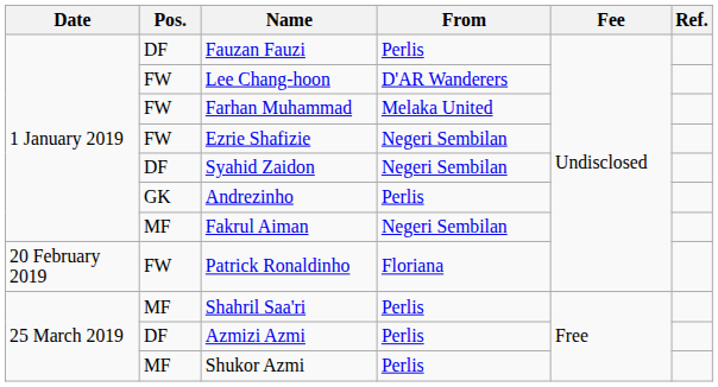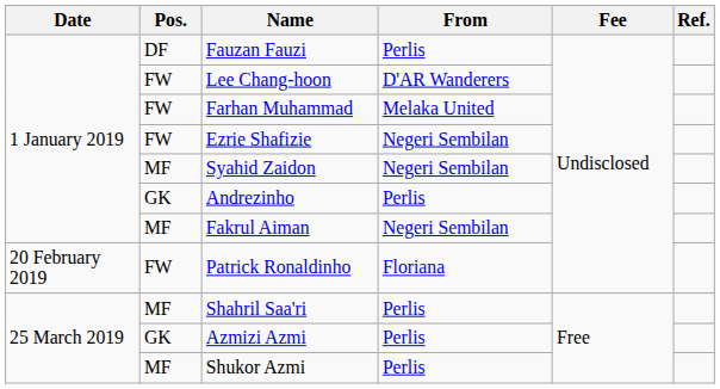 <table class="wikitable">
 <tr>
 <th style="width:120px">Date</th>
 <th style="width:50px">Pos.</th>
 <th style="width:160px">Name</th>
 <th style="width:160px">From</th>
 <th style="width:100px">Fee</th>
 <th style="width:20px">Ref.</th>
 </tr>
 <tr>
 <td rowspan=7>1 January 2019</td>
 <td>DF</td>
 <td> <a href='#'>Fauzan Fauzi</a></td>
 <td> <a href='#'>Perlis</a></td>
 <td rowspan=8>Undisclosed</td>
 <td></td>
 </tr>
 <tr>
 <td>FW</td>
 <td> <a href='#'>Lee Chang-hoon</a></td>
 <td> <a href='#'>D'AR Wanderers</a></td>
 <td></td>
 </tr>
 <tr>
 <td>FW</td>
 <td> <a href='#'>Farhan Muhammad</a></td>
 <td> <a href='#'>Melaka United</a></td>
 <td></td>
 </tr>
 <tr>
 <td>FW</td>
 <td> <a href='#'>Ezrie Shafizie</a></td>
 <td> <a href='#'>Negeri Sembilan</a></td>
 <td></td>
 </tr>
 <tr>
-<td>DF</td>
+<td>MF</td>
 <td> <a href='#'>Syahid Zaidon</a></td>
 <td> <a href='#'>Negeri Sembilan</a></td>
 <td></td>
 </tr>
 <tr>
 <td>GK</td>
 <td> <a href='#'>Andrezinho</a></td>
 <td> <a href='#'>Perlis</a></td>
 <td></td>
 </tr>
 <tr>
 <td>MF</td>
 <td> <a href='#'>Fakrul Aiman</a></td>
 <td> <a href='#'>Negeri Sembilan</a></td>
 <td></td>
 </tr>
 <tr>
 <td>20 February 2019</td>
 <td>FW</td>
 <td> <a href='#'>Patrick Ronaldinho</a></td>
 <td> <a href='#'>Floriana</a></td>
 <td></td>
 </tr>
 <tr>
 <td rowspan=3>25 March 2019</td>
 <td>MF</td>
 <td> <a href='#'>Shahril Saa'ri</a></td>
 <td> <a href='#'>Perlis</a></td>
 <td rowspan=3>Free</td>
 <td></td>
 </tr>
 <tr>
-<td>DF</td>
+<td>GK</td>
 <td> <a href='#'>Azmizi Azmi</a></td>
 <td> <a href='#'>Perlis</a></td>
 <td></td>
 </tr>
 <tr>
 <td>MF</td>
 <td> Shukor Azmi</td>
 <td> <a href='#'>Perlis</a></td>
 <td></td>
 </tr>
 </table>
